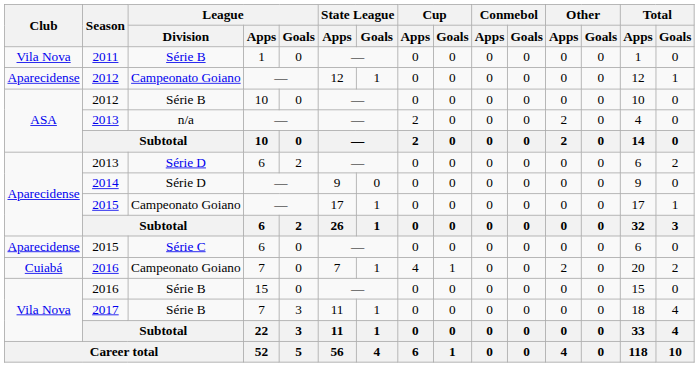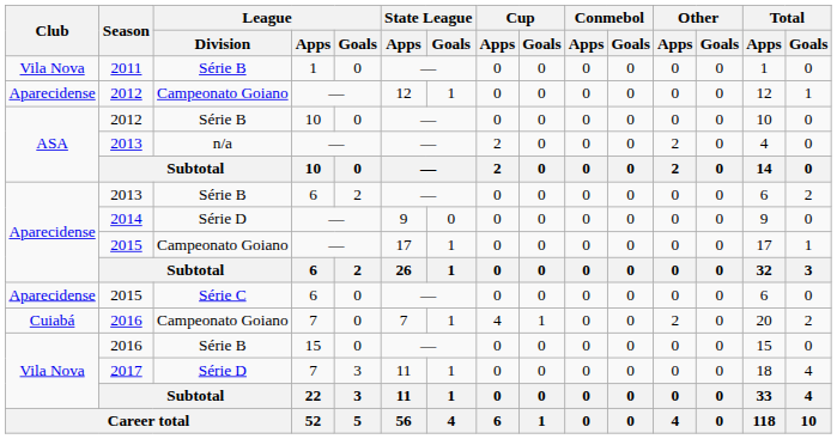 <table class="wikitable" style="text-align: center;">
 <tr>
 <th rowspan="2">Club</th>
 <th rowspan="2">Season</th>
 <th colspan="3">League</th>
 <th colspan="2">State League</th>
 <th colspan="2">Cup</th>
 <th colspan="2">Conmebol</th>
 <th colspan="2">Other</th>
 <th colspan="2">Total</th>
 </tr>
 <tr>
 <th>Division</th>
 <th>Apps</th>
 <th>Goals</th>
 <th>Apps</th>
 <th>Goals</th>
 <th>Apps</th>
 <th>Goals</th>
 <th>Apps</th>
 <th>Goals</th>
 <th>Apps</th>
 <th>Goals</th>
 <th>Apps</th>
 <th>Goals</th>
 </tr>
 <tr>
 <td valign=center><a href='#'>Vila Nova</a></td>
 <td><a href='#'>2011</a></td>
 <td><a href='#'>Série B</a></td>
 <td>1</td>
 <td>0</td>
 <td colspan="2">—</td>
 <td>0</td>
 <td>0</td>
 <td>0</td>
 <td>0</td>
 <td>0</td>
 <td>0</td>
 <td>1</td>
 <td>0</td>
 </tr>
 <tr>
 <td valign=center><a href='#'>Aparecidense</a></td>
 <td><a href='#'>2012</a></td>
 <td><a href='#'>Campeonato Goiano</a></td>
 <td colspan="2">—</td>
 <td>12</td>
 <td>1</td>
 <td>0</td>
 <td>0</td>
 <td>0</td>
 <td>0</td>
 <td>0</td>
 <td>0</td>
 <td>12</td>
 <td>1</td>
 </tr>
 <tr>
 <td rowspan=3 valign=center><a href='#'>ASA</a></td>
 <td>2012</td>
 <td>Série B</td>
 <td>10</td>
 <td>0</td>
 <td colspan="2">—</td>
 <td>0</td>
 <td>0</td>
 <td>0</td>
 <td>0</td>
 <td>0</td>
 <td>0</td>
 <td>10</td>
 <td>0</td>
 </tr>
 <tr>
 <td><a href='#'>2013</a></td>
 <td>n/a</td>
 <td colspan="2">—</td>
 <td colspan="2">—</td>
 <td>2</td>
 <td>0</td>
 <td>0</td>
 <td>0</td>
 <td>2</td>
 <td>0</td>
 <td>4</td>
 <td>0</td>
 </tr>
 <tr>
 <th colspan="2"><strong>Subtotal</strong></th>
 <th>10</th>
 <th>0</th>
 <th colspan="2">—</th>
 <th>2</th>
 <th>0</th>
 <th>0</th>
 <th>0</th>
 <th>2</th>
 <th>0</th>
 <th>14</th>
 <th>0</th>
 </tr>
 <tr>
 <td rowspan=4 valign=center><a href='#'>Aparecidense</a></td>
 <td>2013</td>
-<td><a href='#'>Série D</a></td>
+<td>Série B</td>
 <td>6</td>
 <td>2</td>
 <td colspan="2">—</td>
 <td>0</td>
 <td>0</td>
 <td>0</td>
 <td>0</td>
 <td>0</td>
 <td>0</td>
 <td>6</td>
 <td>2</td>
 </tr>
 <tr>
 <td><a href='#'>2014</a></td>
 <td>Série D</td>
 <td colspan="2">—</td>
 <td>9</td>
 <td>0</td>
 <td>0</td>
 <td>0</td>
 <td>0</td>
 <td>0</td>
 <td>0</td>
 <td>0</td>
 <td>9</td>
 <td>0</td>
 </tr>
 <tr>
 <td><a href='#'>2015</a></td>
 <td>Campeonato Goiano</td>
 <td colspan="2">—</td>
 <td>17</td>
 <td>1</td>
 <td>0</td>
 <td>0</td>
 <td>0</td>
 <td>0</td>
 <td>0</td>
 <td>0</td>
 <td>17</td>
 <td>1</td>
 </tr>
 <tr>
 <th colspan="2"><strong>Subtotal</strong></th>
 <th>6</th>
 <th>2</th>
 <th>26</th>
 <th>1</th>
 <th>0</th>
 <th>0</th>
 <th>0</th>
 <th>0</th>
 <th>0</th>
 <th>0</th>
 <th>32</th>
 <th>3</th>
 </tr>
 <tr>
 <td valign=center><a href='#'>Aparecidense</a></td>
 <td>2015</td>
 <td><a href='#'>Série C</a></td>
 <td>6</td>
 <td>0</td>
 <td colspan="2">—</td>
 <td>0</td>
 <td>0</td>
 <td>0</td>
 <td>0</td>
 <td>0</td>
 <td>0</td>
 <td>6</td>
 <td>0</td>
 </tr>
 <tr>
 <td valign=center><a href='#'>Cuiabá</a></td>
 <td><a href='#'>2016</a></td>
 <td>Campeonato Goiano</td>
 <td>7</td>
 <td>0</td>
 <td>7</td>
 <td>1</td>
 <td>4</td>
 <td>1</td>
 <td>0</td>
 <td>0</td>
 <td>2</td>
 <td>0</td>
 <td>20</td>
 <td>2</td>
 </tr>
 <tr>
 <td rowspan=3 valign=center><a href='#'>Vila Nova</a></td>
 <td>2016</td>
 <td>Série B</td>
 <td>15</td>
 <td>0</td>
 <td colspan="2">—</td>
 <td>0</td>
 <td>0</td>
 <td>0</td>
 <td>0</td>
 <td>0</td>
 <td>0</td>
 <td>15</td>
 <td>0</td>
 </tr>
 <tr>
 <td><a href='#'>2017</a></td>
-<td>Série B</td>
+<td><a href='#'>Série D</a></td>
 <td>7</td>
 <td>3</td>
 <td>11</td>
 <td>1</td>
 <td>0</td>
 <td>0</td>
 <td>0</td>
 <td>0</td>
 <td>0</td>
 <td>0</td>
 <td>18</td>
 <td>4</td>
 </tr>
 <tr>
 <th colspan="2"><strong>Subtotal</strong></th>
 <th>22</th>
 <th>3</th>
 <th>11</th>
 <th>1</th>
 <th>0</th>
 <th>0</th>
 <th>0</th>
 <th>0</th>
 <th>0</th>
 <th>0</th>
 <th>33</th>
 <th>4</th>
 </tr>
 <tr>
 <th colspan="3"><strong>Career total</strong></th>
 <th>52</th>
 <th>5</th>
 <th>56</th>
 <th>4</th>
 <th>6</th>
 <th>1</th>
 <th>0</th>
 <th>0</th>
 <th>4</th>
 <th>0</th>
 <th>118</th>
 <th>10</th>
 </tr>
 </table>
